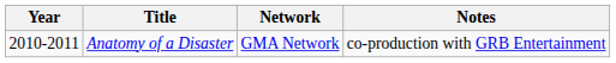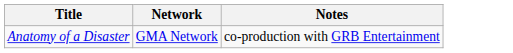 <table class="wikitable">
 <tr>
-<th>Year</th>
 <th>Title</th>
 <th>Network</th>
 <th>Notes</th>
 </tr>
 <tr>
-<td>2010-2011</td>
 <td><em><a href='#'>Anatomy of a Disaster</a></em></td>
 <td><a href='#'>GMA Network</a></td>
 <td>co-production with <a href='#'>GRB Entertainment</a></td>
 </tr>
 </table>
